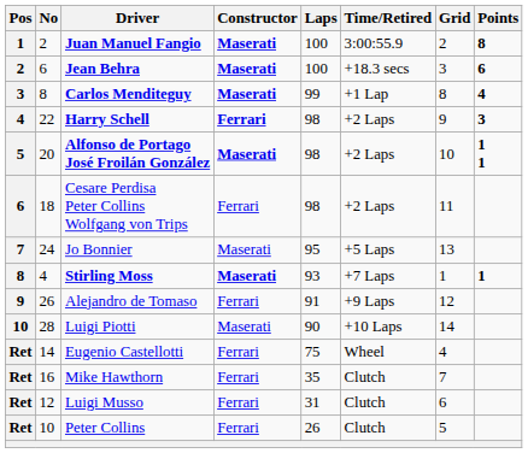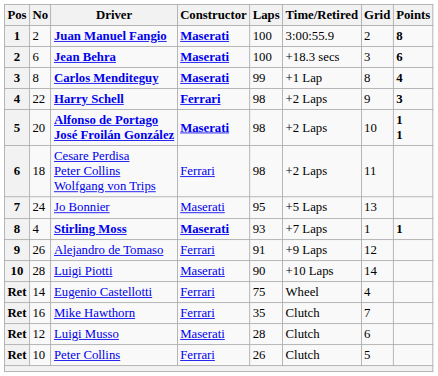 <table class="wikitable" style="font-size: 95%;">
 <tr>
 <th>Pos</th>
 <th>No</th>
 <th>Driver</th>
 <th>Constructor</th>
 <th>Laps</th>
 <th>Time/Retired</th>
 <th>Grid</th>
 <th>Points</th>
 </tr>
 <tr>
 <th>1</th>
 <td>2</td>
 <td> <strong><a href='#'>Juan Manuel Fangio</a></strong></td>
 <td><strong><a href='#'>Maserati</a></strong></td>
 <td>100</td>
 <td>3:00:55.9</td>
 <td>2</td>
 <td><strong>8</strong></td>
 </tr>
 <tr>
 <th>2</th>
 <td>6</td>
 <td> <strong><a href='#'>Jean Behra</a></strong></td>
 <td><strong><a href='#'>Maserati</a></strong></td>
 <td>100</td>
 <td>+18.3 secs</td>
 <td>3</td>
 <td><strong>6</strong></td>
 </tr>
 <tr>
 <th>3</th>
 <td>8</td>
 <td> <strong><a href='#'>Carlos Menditeguy</a></strong></td>
 <td><strong><a href='#'>Maserati</a></strong></td>
 <td>99</td>
 <td>+1 Lap</td>
 <td>8</td>
 <td><strong>4</strong></td>
 </tr>
 <tr>
 <th>4</th>
 <td>22</td>
 <td> <strong><a href='#'>Harry Schell</a></strong></td>
 <td><strong><a href='#'>Ferrari</a></strong></td>
 <td>98</td>
 <td>+2 Laps</td>
 <td>9</td>
 <td><strong>3</strong></td>
 </tr>
 <tr>
 <th>5</th>
 <td>20</td>
 <td> <strong><a href='#'>Alfonso de Portago</a></strong><br> <strong><a href='#'>José Froilán González</a></strong></td>
 <td><strong><a href='#'>Maserati</a></strong></td>
 <td>98</td>
 <td>+2 Laps</td>
 <td>10</td>
 <td><strong>1</strong><br><strong>1</strong></td>
 </tr>
 <tr>
 <th>6</th>
 <td>18</td>
 <td> <a href='#'>Cesare Perdisa</a><br> <a href='#'>Peter Collins</a><br> <a href='#'>Wolfgang von Trips</a></td>
 <td><a href='#'>Ferrari</a></td>
 <td>98</td>
 <td>+2 Laps</td>
 <td>11</td>
 <td></td>
 </tr>
 <tr>
 <th>7</th>
 <td>24</td>
 <td> <a href='#'>Jo Bonnier</a></td>
 <td><a href='#'>Maserati</a></td>
 <td>95</td>
 <td>+5 Laps</td>
 <td>13</td>
 <td></td>
 </tr>
 <tr>
 <th>8</th>
 <td>4</td>
 <td> <strong><a href='#'>Stirling Moss</a></strong></td>
 <td><strong><a href='#'>Maserati</a></strong></td>
 <td>93</td>
 <td>+7 Laps</td>
 <td>1</td>
 <td><strong>1</strong></td>
 </tr>
 <tr>
 <th>9</th>
 <td>26</td>
 <td> <a href='#'>Alejandro de Tomaso</a></td>
 <td><a href='#'>Ferrari</a></td>
 <td>91</td>
 <td>+9 Laps</td>
 <td>12</td>
 <td></td>
 </tr>
 <tr>
 <th>10</th>
 <td>28</td>
 <td> <a href='#'>Luigi Piotti</a></td>
 <td><a href='#'>Maserati</a></td>
 <td>90</td>
 <td>+10 Laps</td>
 <td>14</td>
 <td></td>
 </tr>
 <tr>
 <th>Ret</th>
 <td>14</td>
 <td> <a href='#'>Eugenio Castellotti</a></td>
 <td><a href='#'>Ferrari</a></td>
 <td>75</td>
 <td>Wheel</td>
 <td>4</td>
 <td></td>
 </tr>
 <tr>
 <th>Ret</th>
 <td>16</td>
 <td> <a href='#'>Mike Hawthorn</a></td>
 <td><a href='#'>Ferrari</a></td>
 <td>35</td>
 <td>Clutch</td>
 <td>7</td>
 <td></td>
 </tr>
 <tr>
 <th>Ret</th>
 <td>12</td>
 <td> <a href='#'>Luigi Musso</a></td>
-<td><a href='#'>Ferrari</a></td>
-<td>31</td>
+<td><a href='#'>Maserati</a></td>
+<td>28</td>
 <td>Clutch</td>
 <td>6</td>
 <td></td>
 </tr>
 <tr>
 <th>Ret</th>
 <td>10</td>
 <td> <a href='#'>Peter Collins</a></td>
 <td><a href='#'>Ferrari</a></td>
 <td>26</td>
 <td>Clutch</td>
 <td>5</td>
 <td></td>
 </tr>
 <tr>
 <th colspan="8"></th>
 </tr>
 </table>
